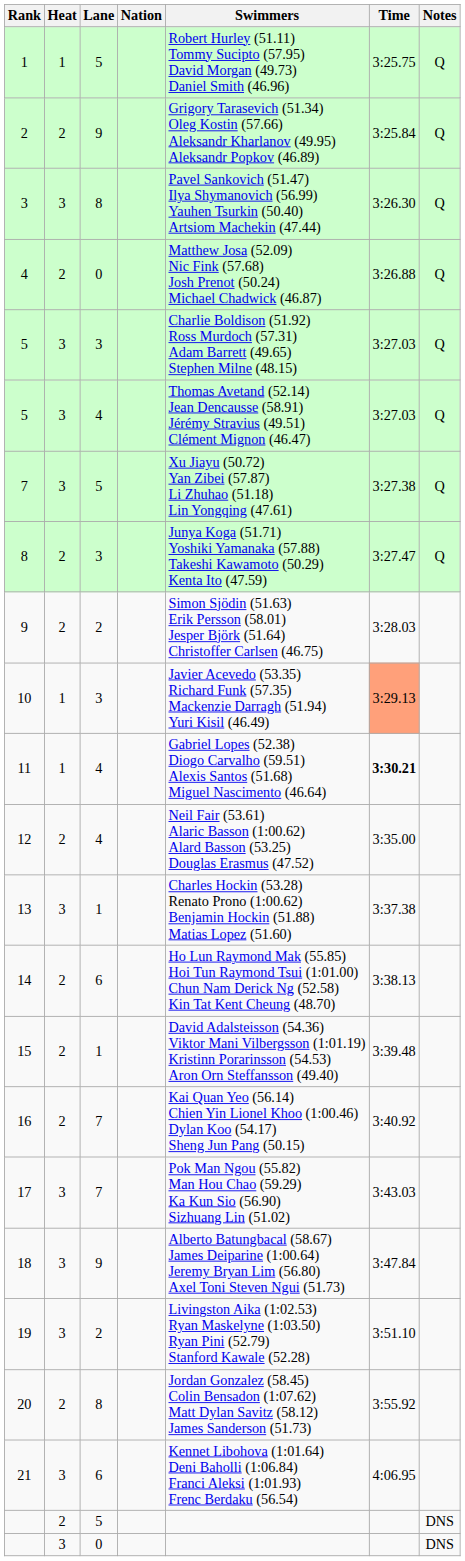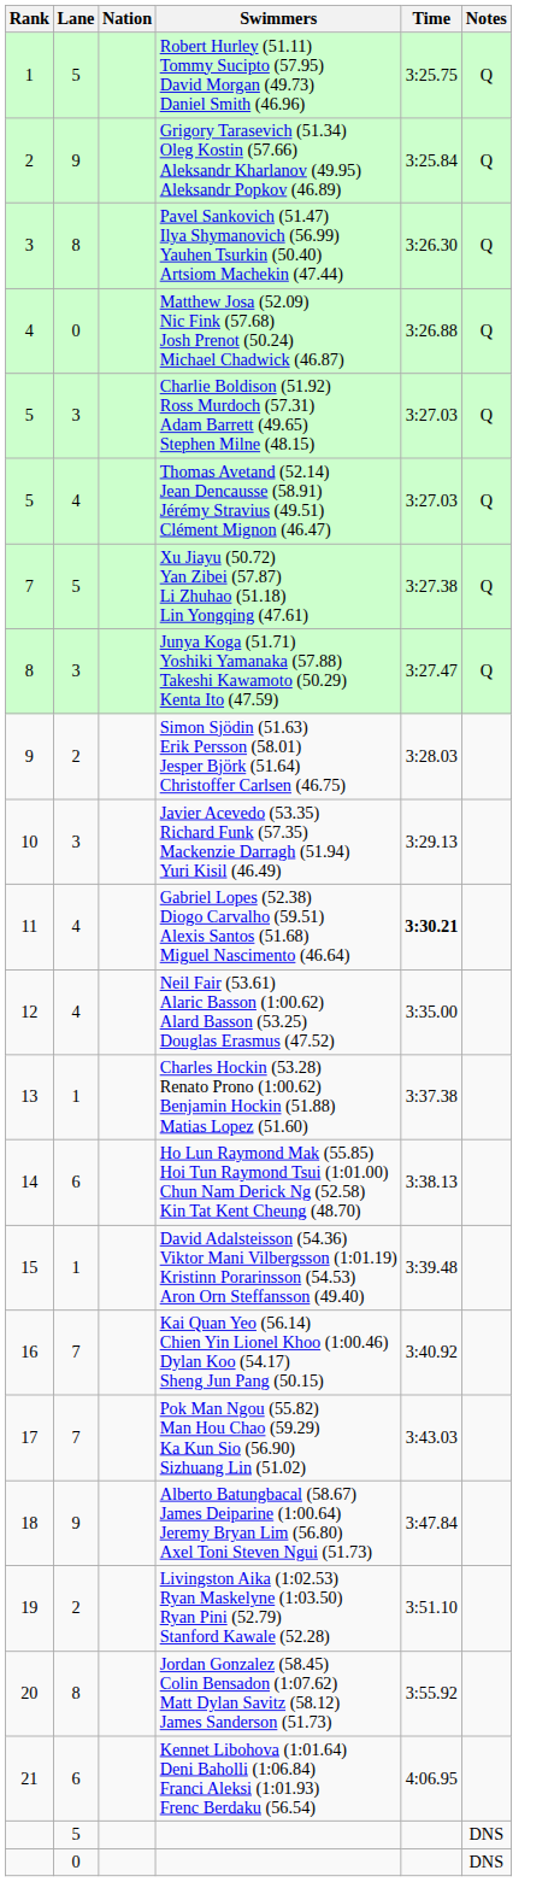 <table class="wikitable sortable" style="text-align:center">
 <tr>
 <th>Rank</th>
-<th>Heat</th>
 <th>Lane</th>
 <th>Nation</th>
 <th>Swimmers</th>
 <th>Time</th>
 <th>Notes</th>
 </tr>
 <tr bgcolor=ccffcc>
-<td>1</td>
 <td>1</td>
 <td>5</td>
 <td align=left></td>
 <td align=left><a href='#'>Robert Hurley</a> (51.11)<br><a href='#'>Tommy Sucipto</a> (57.95)<br><a href='#'>David Morgan</a> (49.73)<br><a href='#'>Daniel Smith</a> (46.96)</td>
 <td>3:25.75</td>
 <td>Q</td>
 </tr>
 <tr bgcolor=ccffcc>
 <td>2</td>
-<td>2</td>
 <td>9</td>
 <td align=left></td>
 <td align=left><a href='#'>Grigory Tarasevich</a> (51.34)<br><a href='#'>Oleg Kostin</a> (57.66)<br><a href='#'>Aleksandr Kharlanov</a> (49.95)<br><a href='#'>Aleksandr Popkov</a> (46.89)</td>
 <td>3:25.84</td>
 <td>Q</td>
 </tr>
 <tr bgcolor=ccffcc>
-<td>3</td>
 <td>3</td>
 <td>8</td>
 <td align=left></td>
 <td align=left><a href='#'>Pavel Sankovich</a> (51.47)<br><a href='#'>Ilya Shymanovich</a> (56.99)<br><a href='#'>Yauhen Tsurkin</a> (50.40)<br><a href='#'>Artsiom Machekin</a> (47.44)</td>
 <td>3:26.30</td>
 <td>Q</td>
 </tr>
 <tr bgcolor=ccffcc>
 <td>4</td>
-<td>2</td>
 <td>0</td>
 <td align=left></td>
 <td align=left><a href='#'>Matthew Josa</a> (52.09)<br><a href='#'>Nic Fink</a> (57.68)<br><a href='#'>Josh Prenot</a> (50.24)<br><a href='#'>Michael Chadwick</a> (46.87)</td>
 <td>3:26.88</td>
 <td>Q</td>
 </tr>
 <tr bgcolor=ccffcc>
 <td>5</td>
 <td>3</td>
-<td>3</td>
 <td align=left></td>
 <td align=left><a href='#'>Charlie Boldison</a> (51.92)<br><a href='#'>Ross Murdoch</a> (57.31)<br><a href='#'>Adam Barrett</a> (49.65)<br><a href='#'>Stephen Milne</a> (48.15)</td>
 <td>3:27.03</td>
 <td>Q</td>
 </tr>
 <tr bgcolor=ccffcc>
 <td>5</td>
-<td>3</td>
 <td>4</td>
 <td align=left></td>
 <td align=left><a href='#'>Thomas Avetand</a> (52.14)<br><a href='#'>Jean Dencausse</a> (58.91)<br><a href='#'>Jérémy Stravius</a> (49.51)<br><a href='#'>Clément Mignon</a> (46.47)</td>
 <td>3:27.03</td>
 <td>Q</td>
 </tr>
 <tr bgcolor=ccffcc>
 <td>7</td>
-<td>3</td>
 <td>5</td>
 <td align=left></td>
 <td align=left><a href='#'>Xu Jiayu</a> (50.72)<br><a href='#'>Yan Zibei</a> (57.87)<br><a href='#'>Li Zhuhao</a> (51.18)<br><a href='#'>Lin Yongqing</a> (47.61)</td>
 <td>3:27.38</td>
 <td>Q</td>
 </tr>
 <tr bgcolor=ccffcc>
 <td>8</td>
-<td>2</td>
 <td>3</td>
 <td align=left></td>
 <td align=left><a href='#'>Junya Koga</a> (51.71)<br><a href='#'>Yoshiki Yamanaka</a> (57.88)<br><a href='#'>Takeshi Kawamoto</a> (50.29)<br><a href='#'>Kenta Ito</a> (47.59)</td>
 <td>3:27.47</td>
 <td>Q</td>
 </tr>
 <tr>
 <td>9</td>
 <td>2</td>
-<td>2</td>
 <td align=left></td>
 <td align=left><a href='#'>Simon Sjödin</a> (51.63)<br><a href='#'>Erik Persson</a> (58.01)<br><a href='#'>Jesper Björk</a> (51.64)<br><a href='#'>Christoffer Carlsen</a> (46.75)</td>
 <td>3:28.03</td>
 <td></td>
 </tr>
 <tr>
 <td>10</td>
-<td>1</td>
 <td>3</td>
 <td align=left></td>
 <td align=left><a href='#'>Javier Acevedo</a> (53.35)<br><a href='#'>Richard Funk</a> (57.35)<br><a href='#'>Mackenzie Darragh</a> (51.94)<br><a href='#'>Yuri Kisil</a> (46.49)</td>
-<td style="background: lightsalmon;">3:29.13</td>
+<td>3:29.13</td>
 <td></td>
 </tr>
 <tr>
 <td>11</td>
-<td>1</td>
 <td>4</td>
 <td align=left></td>
 <td align=left><a href='#'>Gabriel Lopes</a> (52.38)<br><a href='#'>Diogo Carvalho</a> (59.51)<br><a href='#'>Alexis Santos</a> (51.68)<br><a href='#'>Miguel Nascimento</a> (46.64)</td>
 <td><strong>3:30.21</strong></td>
 <td></td>
 </tr>
 <tr>
 <td>12</td>
-<td>2</td>
 <td>4</td>
 <td align=left></td>
 <td align=left><a href='#'>Neil Fair</a> (53.61)<br><a href='#'>Alaric Basson</a> (1:00.62)<br><a href='#'>Alard Basson</a> (53.25)<br><a href='#'>Douglas Erasmus</a> (47.52)</td>
 <td>3:35.00</td>
 <td></td>
 </tr>
 <tr>
 <td>13</td>
-<td>3</td>
 <td>1</td>
 <td align=left></td>
 <td align=left><a href='#'>Charles Hockin</a> (53.28)<br>Renato Prono (1:00.62)<br><a href='#'>Benjamin Hockin</a> (51.88)<br><a href='#'>Matias Lopez</a> (51.60)</td>
 <td>3:37.38</td>
 <td></td>
 </tr>
 <tr>
 <td>14</td>
-<td>2</td>
 <td>6</td>
 <td align=left></td>
 <td align=left><a href='#'>Ho Lun Raymond Mak</a> (55.85)<br><a href='#'>Hoi Tun Raymond Tsui</a> (1:01.00)<br><a href='#'>Chun Nam Derick Ng</a> (52.58)<br><a href='#'>Kin Tat Kent Cheung</a> (48.70)</td>
 <td>3:38.13</td>
 <td></td>
 </tr>
 <tr>
 <td>15</td>
-<td>2</td>
 <td>1</td>
 <td align=left></td>
 <td align=left><a href='#'>David Adalsteisson</a> (54.36)<br><a href='#'>Viktor Mani Vilbergsson</a> (1:01.19)<br><a href='#'>Kristinn Porarinsson</a> (54.53)<br><a href='#'>Aron Orn Steffansson</a> (49.40)</td>
 <td>3:39.48</td>
 <td></td>
 </tr>
 <tr>
 <td>16</td>
-<td>2</td>
 <td>7</td>
 <td align=left></td>
 <td align=left><a href='#'>Kai Quan Yeo</a> (56.14)<br><a href='#'>Chien Yin Lionel Khoo</a> (1:00.46)<br><a href='#'>Dylan Koo</a> (54.17)<br><a href='#'>Sheng Jun Pang</a> (50.15)</td>
 <td>3:40.92</td>
 <td></td>
 </tr>
 <tr>
 <td>17</td>
-<td>3</td>
 <td>7</td>
 <td align=left></td>
 <td align=left><a href='#'>Pok Man Ngou</a> (55.82)<br><a href='#'>Man Hou Chao</a> (59.29)<br><a href='#'>Ka Kun Sio</a> (56.90)<br><a href='#'>Sizhuang Lin</a> (51.02)</td>
 <td>3:43.03</td>
 <td></td>
 </tr>
 <tr>
 <td>18</td>
-<td>3</td>
 <td>9</td>
 <td align=left></td>
 <td align=left><a href='#'>Alberto Batungbacal</a> (58.67)<br><a href='#'>James Deiparine</a> (1:00.64)<br><a href='#'>Jeremy Bryan Lim</a> (56.80)<br><a href='#'>Axel Toni Steven Ngui</a> (51.73)</td>
 <td>3:47.84</td>
 <td></td>
 </tr>
 <tr>
 <td>19</td>
-<td>3</td>
 <td>2</td>
 <td align=left></td>
 <td align=left><a href='#'>Livingston Aika</a> (1:02.53)<br><a href='#'>Ryan Maskelyne</a> (1:03.50)<br><a href='#'>Ryan Pini</a> (52.79)<br><a href='#'>Stanford Kawale</a> (52.28)</td>
 <td>3:51.10</td>
 <td></td>
 </tr>
 <tr>
 <td>20</td>
-<td>2</td>
 <td>8</td>
 <td align=left></td>
 <td align=left><a href='#'>Jordan Gonzalez</a> (58.45)<br><a href='#'>Colin Bensadon</a> (1:07.62)<br><a href='#'>Matt Dylan Savitz</a> (58.12)<br><a href='#'>James Sanderson</a> (51.73)</td>
 <td>3:55.92</td>
 <td></td>
 </tr>
 <tr>
 <td>21</td>
-<td>3</td>
 <td>6</td>
 <td align=left></td>
 <td align=left><a href='#'>Kennet Libohova</a> (1:01.64)<br><a href='#'>Deni Baholli</a> (1:06.84)<br><a href='#'>Franci Aleksi</a> (1:01.93)<br><a href='#'>Frenc Berdaku</a> (56.54)</td>
 <td>4:06.95</td>
 <td></td>
 </tr>
 <tr>
 <td></td>
-<td>2</td>
 <td>5</td>
 <td align=left></td>
 <td></td>
 <td></td>
 <td>DNS</td>
 </tr>
 <tr>
 <td></td>
-<td>3</td>
 <td>0</td>
 <td align=left></td>
 <td></td>
 <td></td>
 <td>DNS</td>
 </tr>
 </table>
